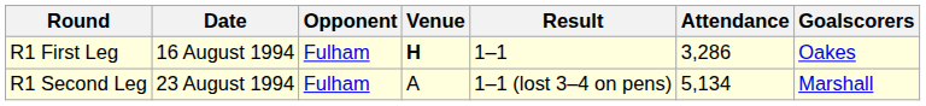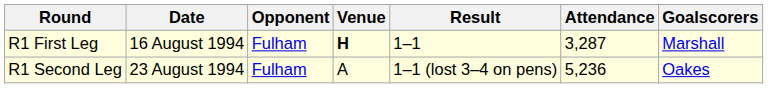 <table class="wikitable">
 <tr>
 <th>Round</th>
 <th>Date</th>
 <th>Opponent</th>
 <th>Venue</th>
 <th>Result</th>
 <th>Attendance</th>
 <th>Goalscorers</th>
 </tr>
 <tr style="background-color: #ffffdd;">
 <td>R1 First Leg</td>
 <td>16 August 1994</td>
 <td><a href='#'>Fulham</a></td>
 <td><strong>H</strong></td>
 <td>1–1</td>
-<td>3,286</td>
-<td><a href='#'>Oakes</a></td>
+<td>3,287</td>
+<td><a href='#'>Marshall</a></td>
 </tr>
 <tr style="background-color: #ffffdd;">
 <td>R1 Second Leg</td>
 <td>23 August 1994</td>
 <td><a href='#'>Fulham</a></td>
 <td>A</td>
 <td>1–1 (lost 3–4 on pens)</td>
-<td>5,134</td>
-<td><a href='#'>Marshall</a></td>
+<td>5,236</td>
+<td><a href='#'>Oakes</a></td>
 </tr>
 </table>
